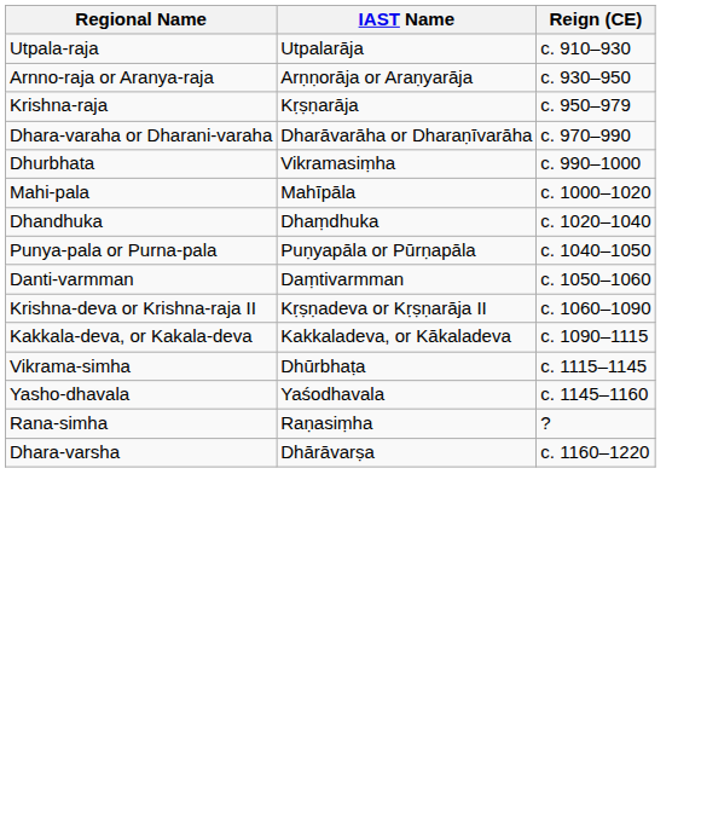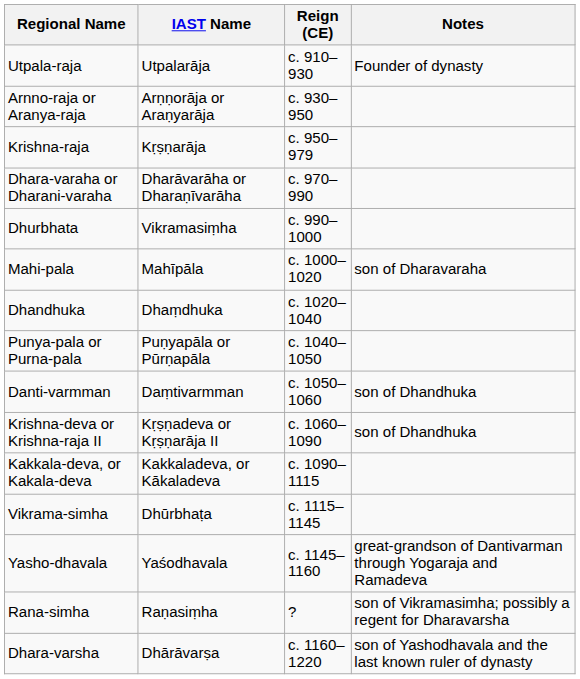 <table class="wikitable">
 <tr>
 <th>Regional Name</th>
 <th><a href='#'>IAST</a> Name</th>
 <th>Reign (CE)</th>
+<th>Notes</th>
 </tr>
 <tr>
 <td>Utpala-raja</td>
 <td>Utpalarāja</td>
 <td>c. 910–930</td>
+<td>Founder of dynasty</td>
 </tr>
 <tr>
 <td>Arnno-raja or Aranya-raja</td>
 <td>Arṇṇorāja or Araṇyarāja</td>
 <td>c. 930–950</td>
+<td></td>
 </tr>
 <tr>
 <td>Krishna-raja</td>
 <td>Kṛṣṇarāja</td>
 <td>c. 950–979</td>
+<td></td>
 </tr>
 <tr>
 <td>Dhara-varaha or Dharani-varaha</td>
 <td>Dharāvarāha or Dharaṇīvarāha</td>
 <td>c. 970–990</td>
+<td></td>
 </tr>
 <tr>
 <td>Dhurbhata</td>
 <td>Vikramasiṃha</td>
 <td>c. 990–1000</td>
+<td></td>
 </tr>
 <tr>
 <td>Mahi-pala</td>
 <td>Mahīpāla</td>
 <td>c. 1000–1020</td>
+<td>son of Dharavaraha</td>
 </tr>
 <tr>
 <td>Dhandhuka</td>
 <td>Dhaṃdhuka</td>
 <td>c. 1020–1040</td>
+<td></td>
 </tr>
 <tr>
 <td>Punya-pala or Purna-pala</td>
 <td>Puṇyapāla or Pūrṇapāla</td>
 <td>c. 1040–1050</td>
+<td></td>
 </tr>
 <tr>
 <td>Danti-varmman</td>
 <td>Daṃtivarmman</td>
 <td>c. 1050–1060</td>
+<td>son of Dhandhuka</td>
 </tr>
 <tr>
 <td>Krishna-deva or Krishna-raja II</td>
 <td>Kṛṣṇadeva or Kṛṣṇarāja II</td>
 <td>c. 1060–1090</td>
+<td>son of Dhandhuka</td>
 </tr>
 <tr>
 <td>Kakkala-deva, or Kakala-deva</td>
 <td>Kakkaladeva, or Kākaladeva</td>
 <td>c. 1090–1115</td>
+<td></td>
 </tr>
 <tr>
 <td>Vikrama-simha</td>
 <td>Dhūrbhaṭa</td>
 <td>c. 1115–1145</td>
+<td></td>
 </tr>
 <tr>
 <td>Yasho-dhavala</td>
 <td>Yaśodhavala</td>
 <td>c. 1145–1160</td>
+<td>great-grandson of Dantivarman through Yogaraja and Ramadeva</td>
 </tr>
 <tr>
 <td>Rana-simha</td>
 <td>Raṇasiṃha</td>
 <td>?</td>
+<td>son of Vikramasimha; possibly a regent for Dharavarsha</td>
 </tr>
 <tr>
 <td>Dhara-varsha</td>
 <td>Dhārāvarṣa</td>
 <td>c. 1160–1220</td>
+<td>son of Yashodhavala and the last known ruler of dynasty</td>
 </tr>
 </table>
